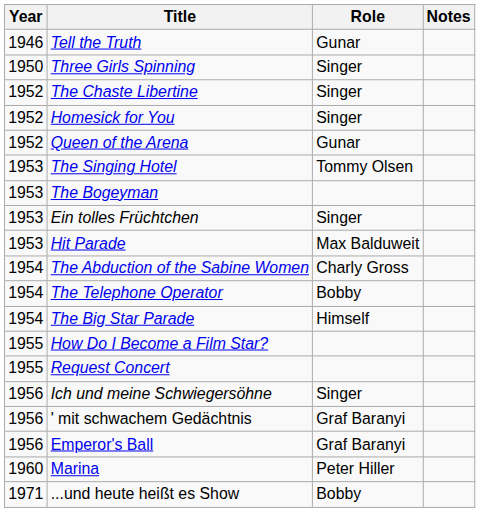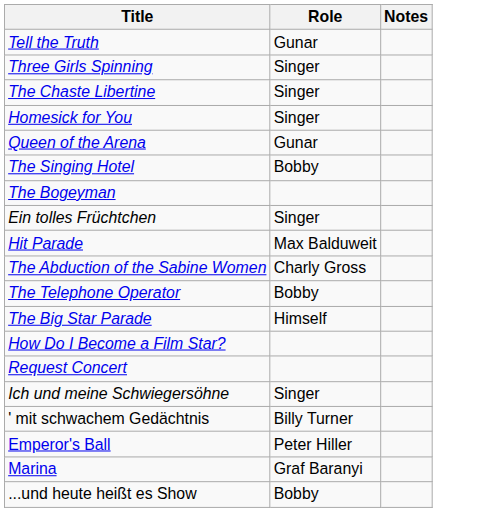 <table class="wikitable">
 <tr>
-<th>Year</th>
 <th>Title</th>
 <th>Role</th>
 <th>Notes</th>
 </tr>
 <tr>
-<td>1946</td>
 <td><em><a href='#'>Tell the Truth</a></em></td>
 <td>Gunar</td>
 <td></td>
 </tr>
 <tr>
-<td>1950</td>
 <td><em><a href='#'>Three Girls Spinning</a></em></td>
 <td>Singer</td>
 <td></td>
 </tr>
 <tr>
-<td>1952</td>
 <td><em><a href='#'>The Chaste Libertine</a></em></td>
 <td>Singer</td>
 <td></td>
 </tr>
 <tr>
-<td>1952</td>
 <td><em><a href='#'>Homesick for You</a></em></td>
 <td>Singer</td>
 <td></td>
 </tr>
 <tr>
-<td>1952</td>
 <td><em><a href='#'>Queen of the Arena</a></em></td>
 <td>Gunar</td>
 <td></td>
 </tr>
 <tr>
-<td>1953</td>
 <td><em><a href='#'>The Singing Hotel</a></em></td>
-<td>Tommy Olsen</td>
+<td>Bobby</td>
 <td></td>
 </tr>
 <tr>
-<td>1953</td>
 <td><em><a href='#'>The Bogeyman</a></em></td>
 <td></td>
 <td></td>
 </tr>
 <tr>
-<td>1953</td>
 <td><em>Ein tolles Früchtchen</em></td>
 <td>Singer</td>
 <td></td>
 </tr>
 <tr>
-<td>1953</td>
 <td><em><a href='#'>Hit Parade</a></em></td>
 <td>Max Balduweit</td>
 <td></td>
 </tr>
 <tr>
-<td>1954</td>
 <td><em><a href='#'>The Abduction of the Sabine Women</a></em></td>
 <td>Charly Gross</td>
 <td></td>
 </tr>
 <tr>
-<td>1954</td>
 <td><em><a href='#'>The Telephone Operator</a></em></td>
 <td>Bobby</td>
 <td></td>
 </tr>
 <tr>
-<td>1954</td>
 <td><em><a href='#'>The Big Star Parade</a></em></td>
 <td>Himself</td>
 <td></td>
 </tr>
 <tr>
-<td>1955</td>
 <td><em><a href='#'>How Do I Become a Film Star?</a></em></td>
 <td></td>
 <td></td>
 </tr>
 <tr>
-<td>1955</td>
 <td><em><a href='#'>Request Concert</a></em></td>
 <td></td>
 <td></td>
 </tr>
 <tr>
-<td>1956</td>
 <td><em>Ich und meine Schwiegersöhne</em></td>
 <td>Singer</td>
 <td></td>
 </tr>
 <tr>
-<td>1956</td>
 <td>' mit schwachem Gedächtnis<em></td>
+<td>Billy Turner</td>
+<td></td>
+</tr>
+<tr>
+<td></em><a href='#'>Emperor's Ball</a><em></td>
+<td>Peter Hiller</td>
+<td></td>
+</tr>
+<tr>
+<td></em><a href='#'>Marina</a><em></td>
 <td>Graf Baranyi</td>
 <td></td>
 </tr>
 <tr>
-<td>1956</td>
-<td></em><a href='#'>Emperor's Ball</a><em></td>
-<td>Graf Baranyi</td>
-<td></td>
-</tr>
-<tr>
-<td>1960</td>
-<td></em><a href='#'>Marina</a><em></td>
-<td>Peter Hiller</td>
-<td></td>
-</tr>
-<tr>
-<td>1971</td>
 <td></em>...und heute heißt es Show<em></td>
 <td>Bobby</td>
 <td></td>
 </tr>
 </table>
